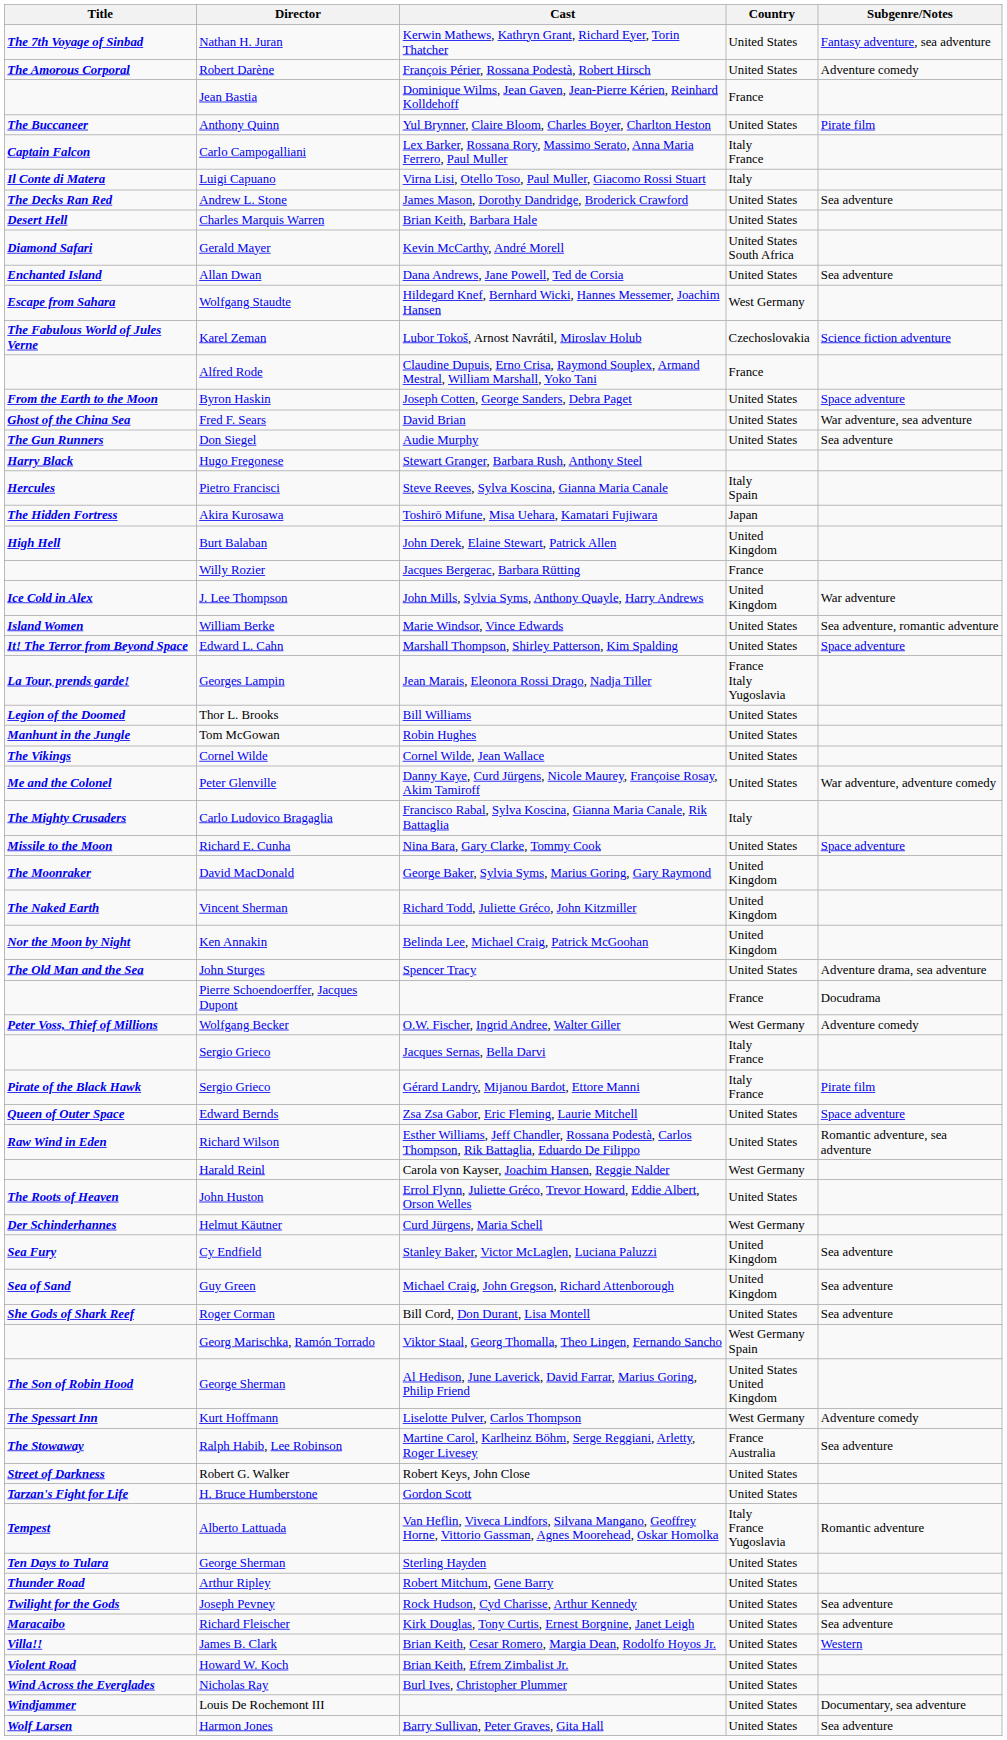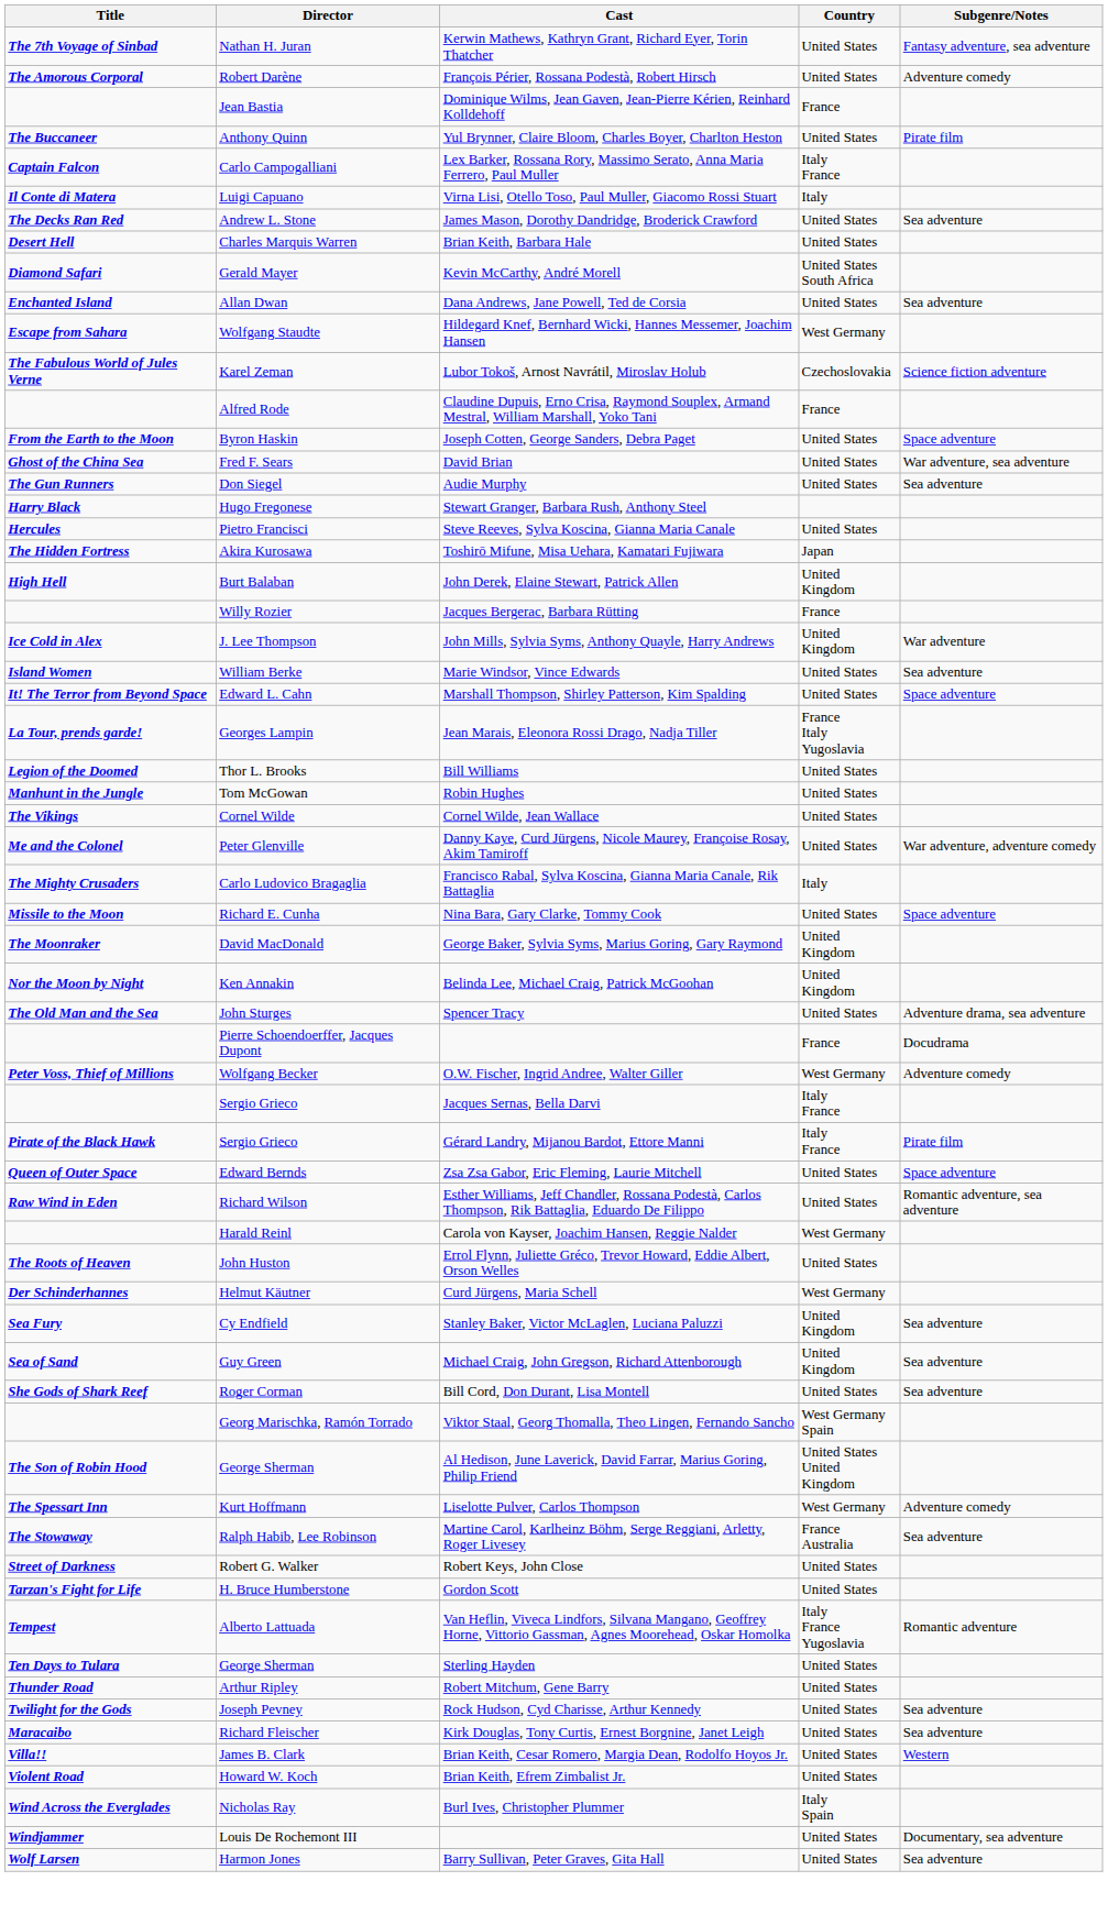 <table class="wikitable">
 <tr>
 <th>Title</th>
 <th>Director</th>
 <th style="width: 400px;">Cast</th>
 <th>Country</th>
 <th>Subgenre/Notes</th>
 </tr>
 <tr>
 <td><strong><em><a href='#'>The 7th Voyage of Sinbad</a></em></strong></td>
 <td><a href='#'>Nathan H. Juran</a></td>
 <td><a href='#'>Kerwin Mathews</a>, <a href='#'>Kathryn Grant</a>, <a href='#'>Richard Eyer</a>, <a href='#'>Torin Thatcher</a></td>
 <td>United States</td>
 <td><a href='#'>Fantasy adventure</a>, sea adventure</td>
 </tr>
 <tr>
 <td><strong><em><a href='#'>The Amorous Corporal</a></em></strong></td>
 <td><a href='#'>Robert Darène</a></td>
 <td><a href='#'>François Périer</a>, <a href='#'>Rossana Podestà</a>, <a href='#'>Robert Hirsch</a></td>
 <td>United States</td>
 <td>Adventure comedy</td>
 </tr>
 <tr>
 <td><strong><em></em></strong></td>
 <td><a href='#'>Jean Bastia</a></td>
 <td><a href='#'>Dominique Wilms</a>, <a href='#'>Jean Gaven</a>, <a href='#'>Jean-Pierre Kérien</a>, <a href='#'>Reinhard Kolldehoff</a></td>
 <td>France</td>
 <td></td>
 </tr>
 <tr>
 <td><strong><em><a href='#'>The Buccaneer</a></em></strong></td>
 <td><a href='#'>Anthony Quinn</a></td>
 <td><a href='#'>Yul Brynner</a>, <a href='#'>Claire Bloom</a>, <a href='#'>Charles Boyer</a>, <a href='#'>Charlton Heston</a></td>
 <td>United States</td>
 <td><a href='#'>Pirate film</a></td>
 </tr>
 <tr>
 <td><strong><em><a href='#'>Captain Falcon</a></em></strong></td>
 <td><a href='#'>Carlo Campogalliani</a></td>
 <td><a href='#'>Lex Barker</a>, <a href='#'>Rossana Rory</a>, <a href='#'>Massimo Serato</a>, <a href='#'>Anna Maria Ferrero</a>, <a href='#'>Paul Muller</a></td>
 <td>Italy<br>France</td>
 <td></td>
 </tr>
 <tr>
 <td><strong><em><a href='#'>Il Conte di Matera</a></em></strong></td>
 <td><a href='#'>Luigi Capuano</a></td>
 <td><a href='#'>Virna Lisi</a>, <a href='#'>Otello Toso</a>, <a href='#'>Paul Muller</a>, <a href='#'>Giacomo Rossi Stuart</a></td>
 <td>Italy</td>
 <td></td>
 </tr>
 <tr>
 <td><strong><em><a href='#'>The Decks Ran Red</a></em></strong></td>
 <td><a href='#'>Andrew L. Stone</a></td>
 <td><a href='#'>James Mason</a>, <a href='#'>Dorothy Dandridge</a>, <a href='#'>Broderick Crawford</a></td>
 <td>United States</td>
 <td>Sea adventure</td>
 </tr>
 <tr>
 <td><strong><em><a href='#'>Desert Hell</a></em></strong></td>
 <td><a href='#'>Charles Marquis Warren</a></td>
 <td><a href='#'>Brian Keith</a>, <a href='#'>Barbara Hale</a></td>
 <td>United States</td>
 <td></td>
 </tr>
 <tr>
 <td><strong><em><a href='#'>Diamond Safari</a></em></strong></td>
 <td><a href='#'>Gerald Mayer</a></td>
 <td><a href='#'>Kevin McCarthy</a>, <a href='#'>André Morell</a></td>
 <td>United States<br>South Africa</td>
 <td></td>
 </tr>
 <tr>
 <td><strong><em><a href='#'>Enchanted Island</a></em></strong></td>
 <td><a href='#'>Allan Dwan</a></td>
 <td><a href='#'>Dana Andrews</a>, <a href='#'>Jane Powell</a>, <a href='#'>Ted de Corsia</a></td>
 <td>United States</td>
 <td>Sea adventure</td>
 </tr>
 <tr>
 <td><strong><em><a href='#'>Escape from Sahara</a></em></strong></td>
 <td><a href='#'>Wolfgang Staudte</a></td>
 <td><a href='#'>Hildegard Knef</a>, <a href='#'>Bernhard Wicki</a>, <a href='#'>Hannes Messemer</a>, <a href='#'>Joachim Hansen</a></td>
 <td>West Germany</td>
 <td></td>
 </tr>
 <tr>
 <td><strong><em><a href='#'>The Fabulous World of Jules Verne</a></em></strong></td>
 <td><a href='#'>Karel Zeman</a></td>
 <td><a href='#'>Lubor Tokoš</a>, Arnost Navrátil, <a href='#'>Miroslav Holub</a></td>
 <td>Czechoslovakia</td>
 <td><a href='#'>Science fiction adventure</a></td>
 </tr>
 <tr>
 <td><strong><em></em></strong></td>
 <td><a href='#'>Alfred Rode</a></td>
 <td><a href='#'>Claudine Dupuis</a>, <a href='#'>Erno Crisa</a>, <a href='#'>Raymond Souplex</a>, <a href='#'>Armand Mestral</a>, <a href='#'>William Marshall</a>, <a href='#'>Yoko Tani</a></td>
 <td>France</td>
 <td></td>
 </tr>
 <tr>
 <td><strong><em><a href='#'>From the Earth to the Moon</a></em></strong></td>
 <td><a href='#'>Byron Haskin</a></td>
 <td><a href='#'>Joseph Cotten</a>, <a href='#'>George Sanders</a>, <a href='#'>Debra Paget</a></td>
 <td>United States</td>
 <td><a href='#'>Space adventure</a></td>
 </tr>
 <tr>
 <td><strong><em><a href='#'>Ghost of the China Sea</a></em></strong></td>
 <td><a href='#'>Fred F. Sears</a></td>
 <td><a href='#'>David Brian</a></td>
 <td>United States</td>
 <td>War adventure, sea adventure</td>
 </tr>
 <tr>
 <td><strong><em><a href='#'>The Gun Runners</a></em></strong></td>
 <td><a href='#'>Don Siegel</a></td>
 <td><a href='#'>Audie Murphy</a></td>
 <td>United States</td>
 <td>Sea adventure</td>
 </tr>
 <tr>
 <td><strong><em><a href='#'>Harry Black</a></em></strong></td>
 <td><a href='#'>Hugo Fregonese</a></td>
 <td><a href='#'>Stewart Granger</a>, <a href='#'>Barbara Rush</a>, <a href='#'>Anthony Steel</a></td>
 <td></td>
 <td></td>
 </tr>
 <tr>
 <td><strong><em><a href='#'>Hercules</a></em></strong></td>
 <td><a href='#'>Pietro Francisci</a></td>
 <td><a href='#'>Steve Reeves</a>, <a href='#'>Sylva Koscina</a>, <a href='#'>Gianna Maria Canale</a></td>
-<td>Italy<br>Spain</td>
+<td>United States</td>
 <td></td>
 </tr>
 <tr>
 <td><strong><em><a href='#'>The Hidden Fortress</a></em></strong></td>
 <td><a href='#'>Akira Kurosawa</a></td>
 <td><a href='#'>Toshirō Mifune</a>, <a href='#'>Misa Uehara</a>, <a href='#'>Kamatari Fujiwara</a></td>
 <td>Japan</td>
 <td></td>
 </tr>
 <tr>
 <td><strong><em><a href='#'>High Hell</a></em></strong></td>
 <td><a href='#'>Burt Balaban</a></td>
 <td><a href='#'>John Derek</a>, <a href='#'>Elaine Stewart</a>, <a href='#'>Patrick Allen</a></td>
 <td>United Kingdom</td>
 <td></td>
 </tr>
 <tr>
 <td><strong><em></em></strong></td>
 <td><a href='#'>Willy Rozier</a></td>
 <td><a href='#'>Jacques Bergerac</a>, <a href='#'>Barbara Rütting</a></td>
 <td>France</td>
 <td></td>
 </tr>
 <tr>
 <td><strong><em><a href='#'>Ice Cold in Alex</a></em></strong></td>
 <td><a href='#'>J. Lee Thompson</a></td>
 <td><a href='#'>John Mills</a>, <a href='#'>Sylvia Syms</a>, <a href='#'>Anthony Quayle</a>, <a href='#'>Harry Andrews</a></td>
 <td>United Kingdom</td>
 <td>War adventure</td>
 </tr>
 <tr>
 <td><strong><em><a href='#'>Island Women</a></em></strong></td>
 <td><a href='#'>William Berke</a></td>
 <td><a href='#'>Marie Windsor</a>, <a href='#'>Vince Edwards</a></td>
 <td>United States</td>
-<td>Sea adventure, romantic adventure</td>
+<td>Sea adventure</td>
 </tr>
 <tr>
 <td><strong><em><a href='#'>It! The Terror from Beyond Space</a></em></strong></td>
 <td><a href='#'>Edward L. Cahn</a></td>
 <td><a href='#'>Marshall Thompson</a>, <a href='#'>Shirley Patterson</a>, <a href='#'>Kim Spalding</a></td>
 <td>United States</td>
 <td><a href='#'>Space adventure</a></td>
 </tr>
 <tr>
 <td><strong><em><a href='#'>La Tour, prends garde!</a></em></strong></td>
 <td><a href='#'>Georges Lampin</a></td>
 <td><a href='#'>Jean Marais</a>, <a href='#'>Eleonora Rossi Drago</a>, <a href='#'>Nadja Tiller</a></td>
 <td>France<br>Italy<br>Yugoslavia</td>
 <td></td>
 </tr>
 <tr>
 <td><strong><em><a href='#'>Legion of the Doomed</a></em></strong></td>
 <td>Thor L. Brooks</td>
 <td><a href='#'>Bill Williams</a></td>
 <td>United States</td>
 <td></td>
 </tr>
 <tr>
 <td><strong><em><a href='#'>Manhunt in the Jungle</a></em></strong></td>
 <td>Tom McGowan</td>
 <td><a href='#'>Robin Hughes</a></td>
 <td>United States</td>
 <td></td>
 </tr>
 <tr>
 <td><strong><em><a href='#'>The Vikings</a></em></strong></td>
 <td><a href='#'>Cornel Wilde</a></td>
 <td><a href='#'>Cornel Wilde</a>, <a href='#'>Jean Wallace</a></td>
 <td>United States</td>
 <td></td>
 </tr>
 <tr>
 <td><strong><em><a href='#'>Me and the Colonel</a></em></strong></td>
 <td><a href='#'>Peter Glenville</a></td>
 <td><a href='#'>Danny Kaye</a>, <a href='#'>Curd Jürgens</a>, <a href='#'>Nicole Maurey</a>, <a href='#'>Françoise Rosay</a>, <a href='#'>Akim Tamiroff</a></td>
 <td>United States</td>
 <td>War adventure, adventure comedy</td>
 </tr>
 <tr>
 <td><strong><em><a href='#'>The Mighty Crusaders</a></em></strong></td>
 <td><a href='#'>Carlo Ludovico Bragaglia</a></td>
 <td><a href='#'>Francisco Rabal</a>, <a href='#'>Sylva Koscina</a>, <a href='#'>Gianna Maria Canale</a>, <a href='#'>Rik Battaglia</a></td>
 <td>Italy</td>
 <td></td>
 </tr>
 <tr>
 <td><strong><em><a href='#'>Missile to the Moon</a></em></strong></td>
 <td><a href='#'>Richard E. Cunha</a></td>
 <td><a href='#'>Nina Bara</a>, <a href='#'>Gary Clarke</a>, <a href='#'>Tommy Cook</a></td>
 <td>United States</td>
 <td><a href='#'>Space adventure</a></td>
 </tr>
 <tr>
 <td><strong><em><a href='#'>The Moonraker</a></em></strong></td>
 <td><a href='#'>David MacDonald</a></td>
 <td><a href='#'>George Baker</a>, <a href='#'>Sylvia Syms</a>, <a href='#'>Marius Goring</a>, <a href='#'>Gary Raymond</a></td>
-<td>United Kingdom</td>
-<td></td>
-</tr>
-<tr>
-<td><strong><em><a href='#'>The Naked Earth</a></em></strong></td>
-<td><a href='#'>Vincent Sherman</a></td>
-<td><a href='#'>Richard Todd</a>, <a href='#'>Juliette Gréco</a>, <a href='#'>John Kitzmiller</a></td>
 <td>United Kingdom</td>
 <td></td>
 </tr>
 <tr>
 <td><strong><em><a href='#'>Nor the Moon by Night</a></em></strong></td>
 <td><a href='#'>Ken Annakin</a></td>
 <td><a href='#'>Belinda Lee</a>, <a href='#'>Michael Craig</a>, <a href='#'>Patrick McGoohan</a></td>
 <td>United Kingdom</td>
 <td></td>
 </tr>
 <tr>
 <td><strong><em><a href='#'>The Old Man and the Sea</a></em></strong></td>
 <td><a href='#'>John Sturges</a></td>
 <td><a href='#'>Spencer Tracy</a></td>
 <td>United States</td>
 <td>Adventure drama, sea adventure</td>
 </tr>
 <tr>
 <td><strong><em></em></strong></td>
 <td><a href='#'>Pierre Schoendoerffer</a>, <a href='#'>Jacques Dupont</a></td>
 <td></td>
 <td>France</td>
 <td>Docudrama</td>
 </tr>
 <tr>
 <td><strong><em><a href='#'>Peter Voss, Thief of Millions</a></em></strong></td>
 <td><a href='#'>Wolfgang Becker</a></td>
 <td><a href='#'>O.W. Fischer</a>, <a href='#'>Ingrid Andree</a>, <a href='#'>Walter Giller</a></td>
 <td>West Germany</td>
 <td>Adventure comedy</td>
 </tr>
 <tr>
 <td><strong><em></em></strong></td>
 <td><a href='#'>Sergio Grieco</a></td>
 <td><a href='#'>Jacques Sernas</a>, <a href='#'>Bella Darvi</a></td>
 <td>Italy<br>France</td>
 <td></td>
 </tr>
 <tr>
 <td><strong><em><a href='#'>Pirate of the Black Hawk</a></em></strong></td>
 <td><a href='#'>Sergio Grieco</a></td>
 <td><a href='#'>Gérard Landry</a>, <a href='#'>Mijanou Bardot</a>, <a href='#'>Ettore Manni</a></td>
 <td>Italy<br>France</td>
 <td><a href='#'>Pirate film</a></td>
 </tr>
 <tr>
 <td><strong><em><a href='#'>Queen of Outer Space</a></em></strong></td>
 <td><a href='#'>Edward Bernds</a></td>
 <td><a href='#'>Zsa Zsa Gabor</a>, <a href='#'>Eric Fleming</a>, <a href='#'>Laurie Mitchell</a></td>
 <td>United States</td>
 <td><a href='#'>Space adventure</a></td>
 </tr>
 <tr>
 <td><strong><em><a href='#'>Raw Wind in Eden</a></em></strong></td>
 <td><a href='#'>Richard Wilson</a></td>
 <td><a href='#'>Esther Williams</a>, <a href='#'>Jeff Chandler</a>, <a href='#'>Rossana Podestà</a>, <a href='#'>Carlos Thompson</a>, <a href='#'>Rik Battaglia</a>, <a href='#'>Eduardo De Filippo</a></td>
 <td>United States</td>
 <td>Romantic adventure, sea adventure</td>
 </tr>
 <tr>
 <td><strong><em></em></strong></td>
 <td><a href='#'>Harald Reinl</a></td>
 <td>Carola von Kayser, <a href='#'>Joachim Hansen</a>, <a href='#'>Reggie Nalder</a></td>
 <td>West Germany</td>
 <td></td>
 </tr>
 <tr>
 <td><strong><em><a href='#'>The Roots of Heaven</a></em></strong></td>
 <td><a href='#'>John Huston</a></td>
 <td><a href='#'>Errol Flynn</a>, <a href='#'>Juliette Gréco</a>, <a href='#'>Trevor Howard</a>, <a href='#'>Eddie Albert</a>, <a href='#'>Orson Welles</a></td>
 <td>United States</td>
 <td></td>
 </tr>
 <tr>
 <td><strong><em><a href='#'>Der Schinderhannes</a></em></strong></td>
 <td><a href='#'>Helmut Käutner</a></td>
 <td><a href='#'>Curd Jürgens</a>, <a href='#'>Maria Schell</a></td>
 <td>West Germany</td>
 <td></td>
 </tr>
 <tr>
 <td><strong><em><a href='#'>Sea Fury</a></em></strong></td>
 <td><a href='#'>Cy Endfield</a></td>
 <td><a href='#'>Stanley Baker</a>, <a href='#'>Victor McLaglen</a>, <a href='#'>Luciana Paluzzi</a></td>
 <td>United Kingdom</td>
 <td>Sea adventure</td>
 </tr>
 <tr>
 <td><strong><em><a href='#'>Sea of Sand</a></em></strong></td>
 <td><a href='#'>Guy Green</a></td>
 <td><a href='#'>Michael Craig</a>, <a href='#'>John Gregson</a>, <a href='#'>Richard Attenborough</a></td>
 <td>United Kingdom</td>
 <td>Sea adventure</td>
 </tr>
 <tr>
 <td><strong><em><a href='#'>She Gods of Shark Reef</a></em></strong></td>
 <td><a href='#'>Roger Corman</a></td>
 <td>Bill Cord, <a href='#'>Don Durant</a>, <a href='#'>Lisa Montell</a></td>
 <td>United States</td>
 <td>Sea adventure</td>
 </tr>
 <tr>
 <td><strong><em></em></strong></td>
 <td><a href='#'>Georg Marischka</a>, <a href='#'>Ramón Torrado</a></td>
 <td><a href='#'>Viktor Staal</a>, <a href='#'>Georg Thomalla</a>, <a href='#'>Theo Lingen</a>, <a href='#'>Fernando Sancho</a></td>
 <td>West Germany<br>Spain</td>
 <td></td>
 </tr>
 <tr>
 <td><strong><em><a href='#'>The Son of Robin Hood</a></em></strong></td>
 <td><a href='#'>George Sherman</a></td>
 <td><a href='#'>Al Hedison</a>, <a href='#'>June Laverick</a>, <a href='#'>David Farrar</a>, <a href='#'>Marius Goring</a>, <a href='#'>Philip Friend</a></td>
 <td>United States<br>United Kingdom</td>
 <td></td>
 </tr>
 <tr>
 <td><strong><em><a href='#'>The Spessart Inn</a></em></strong></td>
 <td><a href='#'>Kurt Hoffmann</a></td>
 <td><a href='#'>Liselotte Pulver</a>, <a href='#'>Carlos Thompson</a></td>
 <td>West Germany</td>
 <td>Adventure comedy</td>
 </tr>
 <tr>
 <td><strong><em><a href='#'>The Stowaway</a></em></strong></td>
 <td><a href='#'>Ralph Habib</a>, <a href='#'>Lee Robinson</a></td>
 <td><a href='#'>Martine Carol</a>, <a href='#'>Karlheinz Böhm</a>, <a href='#'>Serge Reggiani</a>, <a href='#'>Arletty</a>, <a href='#'>Roger Livesey</a></td>
 <td>France<br>Australia</td>
 <td>Sea adventure</td>
 </tr>
 <tr>
 <td><strong><em><a href='#'>Street of Darkness</a></em></strong></td>
 <td>Robert G. Walker</td>
 <td>Robert Keys, John Close</td>
 <td>United States</td>
 <td></td>
 </tr>
 <tr>
 <td><strong><em><a href='#'>Tarzan's Fight for Life</a></em></strong></td>
 <td><a href='#'>H. Bruce Humberstone</a></td>
 <td><a href='#'>Gordon Scott</a></td>
 <td>United States</td>
 <td></td>
 </tr>
 <tr>
 <td><strong><em><a href='#'>Tempest</a></em></strong></td>
 <td><a href='#'>Alberto Lattuada</a></td>
 <td><a href='#'>Van Heflin</a>, <a href='#'>Viveca Lindfors</a>, <a href='#'>Silvana Mangano</a>, <a href='#'>Geoffrey Horne</a>, <a href='#'>Vittorio Gassman</a>, <a href='#'>Agnes Moorehead</a>, <a href='#'>Oskar Homolka</a></td>
 <td>Italy<br>France<br>Yugoslavia</td>
 <td>Romantic adventure</td>
 </tr>
 <tr>
 <td><strong><em><a href='#'>Ten Days to Tulara</a></em></strong></td>
 <td><a href='#'>George Sherman</a></td>
 <td><a href='#'>Sterling Hayden</a></td>
 <td>United States</td>
 <td></td>
 </tr>
 <tr>
 <td><strong><em><a href='#'>Thunder Road</a></em></strong></td>
 <td><a href='#'>Arthur Ripley</a></td>
 <td><a href='#'>Robert Mitchum</a>, <a href='#'>Gene Barry</a></td>
 <td>United States</td>
 <td></td>
 </tr>
 <tr>
 <td><strong><em><a href='#'>Twilight for the Gods</a></em></strong></td>
 <td><a href='#'>Joseph Pevney</a></td>
 <td><a href='#'>Rock Hudson</a>, <a href='#'>Cyd Charisse</a>, <a href='#'>Arthur Kennedy</a></td>
 <td>United States</td>
 <td>Sea adventure</td>
 </tr>
 <tr>
 <td><strong><em><a href='#'>Maracaibo</a></em></strong></td>
 <td><a href='#'>Richard Fleischer</a></td>
 <td><a href='#'>Kirk Douglas</a>, <a href='#'>Tony Curtis</a>, <a href='#'>Ernest Borgnine</a>, <a href='#'>Janet Leigh</a></td>
 <td>United States</td>
 <td>Sea adventure</td>
 </tr>
 <tr>
 <td><strong><em><a href='#'>Villa!!</a></em></strong></td>
 <td><a href='#'>James B. Clark</a></td>
 <td><a href='#'>Brian Keith</a>, <a href='#'>Cesar Romero</a>, <a href='#'>Margia Dean</a>, <a href='#'>Rodolfo Hoyos Jr.</a></td>
 <td>United States</td>
 <td><a href='#'>Western</a></td>
 </tr>
 <tr>
 <td><strong><em><a href='#'>Violent Road</a></em></strong></td>
 <td><a href='#'>Howard W. Koch</a></td>
 <td><a href='#'>Brian Keith</a>, <a href='#'>Efrem Zimbalist Jr.</a></td>
 <td>United States</td>
 <td></td>
 </tr>
 <tr>
 <td><strong><em><a href='#'>Wind Across the Everglades</a></em></strong></td>
 <td><a href='#'>Nicholas Ray</a></td>
 <td><a href='#'>Burl Ives</a>, <a href='#'>Christopher Plummer</a></td>
-<td>United States</td>
+<td>Italy<br>Spain</td>
 <td></td>
 </tr>
 <tr>
 <td><strong><em><a href='#'>Windjammer</a></em></strong></td>
 <td>Louis De Rochemont III</td>
 <td></td>
 <td>United States</td>
 <td>Documentary, sea adventure</td>
 </tr>
 <tr>
 <td><strong><em><a href='#'>Wolf Larsen</a></em></strong></td>
 <td><a href='#'>Harmon Jones</a></td>
 <td><a href='#'>Barry Sullivan</a>, <a href='#'>Peter Graves</a>, <a href='#'>Gita Hall</a></td>
 <td>United States</td>
 <td>Sea adventure</td>
 </tr>
 </table>
